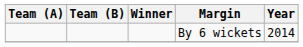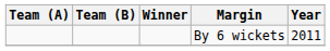 <table class="wikitable" style="margin: 1em auto 1em auto">
 <tr>
 <th>Team (A)</th>
 <th>Team (B)</th>
 <th>Winner</th>
 <th>Margin</th>
 <th>Year</th>
 </tr>
 <tr>
 <td></td>
 <td></td>
 <td></td>
 <td>By 6 wickets</td>
-<td>2014</td>
+<td>2011</td>
 </tr>
 <tr>
 </tr>
 </table>
